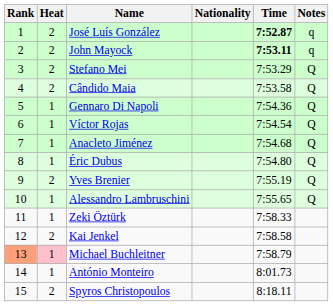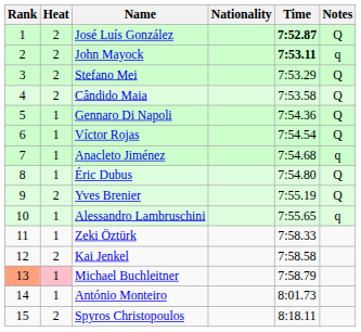 <table class="wikitable sortable" style="text-align:center">
 <tr>
 <th>Rank</th>
 <th>Heat</th>
 <th>Name</th>
 <th>Nationality</th>
 <th>Time</th>
 <th>Notes</th>
 </tr>
 <tr bgcolor=ccffcc>
 <td>1</td>
 <td>2</td>
 <td align="left"><a href='#'>José Luís González</a></td>
 <td align=left></td>
 <td><strong>7:52.87</strong></td>
-<td>q</td>
+<td>Q</td>
 </tr>
 <tr bgcolor=ccffcc>
 <td>2</td>
 <td>2</td>
 <td align="left"><a href='#'>John Mayock</a></td>
 <td align=left></td>
 <td><strong>7:53.11</strong></td>
 <td>q</td>
 </tr>
 <tr bgcolor=ccffcc>
 <td>3</td>
 <td>2</td>
 <td align="left"><a href='#'>Stefano Mei</a></td>
 <td align=left></td>
 <td>7:53.29</td>
 <td>Q</td>
 </tr>
 <tr bgcolor=ddffdd>
 <td>4</td>
 <td>2</td>
 <td align="left"><a href='#'>Cândido Maia</a></td>
 <td align=left></td>
 <td>7:53.58</td>
 <td>Q</td>
 </tr>
 <tr bgcolor=ccffcc>
 <td>5</td>
 <td>1</td>
 <td align="left"><a href='#'>Gennaro Di Napoli</a></td>
 <td align=left></td>
 <td>7:54.36</td>
 <td>Q</td>
 </tr>
 <tr bgcolor=ccffcc>
 <td>6</td>
 <td>1</td>
 <td align="left"><a href='#'>Víctor Rojas</a></td>
 <td align=left></td>
 <td>7:54.54</td>
 <td>Q</td>
 </tr>
 <tr bgcolor=ccffcc>
 <td>7</td>
 <td>1</td>
 <td align="left"><a href='#'>Anacleto Jiménez</a></td>
 <td align=left></td>
 <td>7:54.68</td>
-<td>Q</td>
+<td>q</td>
 </tr>
 <tr bgcolor=ddffdd>
 <td>8</td>
 <td>1</td>
 <td align="left"><a href='#'>Éric Dubus</a></td>
 <td align=left></td>
 <td>7:54.80</td>
 <td>Q</td>
 </tr>
 <tr bgcolor=ddffdd>
 <td>9</td>
 <td>2</td>
 <td align="left"><a href='#'>Yves Brenier</a></td>
 <td align=left></td>
 <td>7:55.19</td>
 <td>Q</td>
 </tr>
 <tr bgcolor=ddffdd>
 <td>10</td>
 <td>1</td>
 <td align="left"><a href='#'>Alessandro Lambruschini</a></td>
 <td align=left></td>
 <td>7:55.65</td>
-<td>Q</td>
+<td>q</td>
 </tr>
 <tr>
 <td>11</td>
 <td>1</td>
 <td align="left"><a href='#'>Zeki Öztürk</a></td>
 <td align=left></td>
 <td>7:58.33</td>
 <td></td>
 </tr>
 <tr>
 <td>12</td>
 <td>2</td>
 <td align="left"><a href='#'>Kai Jenkel</a></td>
 <td align=left></td>
 <td>7:58.58</td>
 <td></td>
 </tr>
 <tr>
 <td style="background: lightsalmon;">13</td>
 <td style="background: pink;">1</td>
 <td align="left"><a href='#'>Michael Buchleitner</a></td>
 <td align=left></td>
 <td>7:58.79</td>
 <td></td>
 </tr>
 <tr>
 <td>14</td>
 <td>1</td>
 <td align="left"><a href='#'>António Monteiro</a></td>
 <td align=left></td>
 <td>8:01.73</td>
 <td></td>
 </tr>
 <tr>
 <td>15</td>
 <td>2</td>
 <td align="left"><a href='#'>Spyros Christopoulos</a></td>
 <td align=left></td>
 <td>8:18.11</td>
 <td></td>
 </tr>
 </table>
